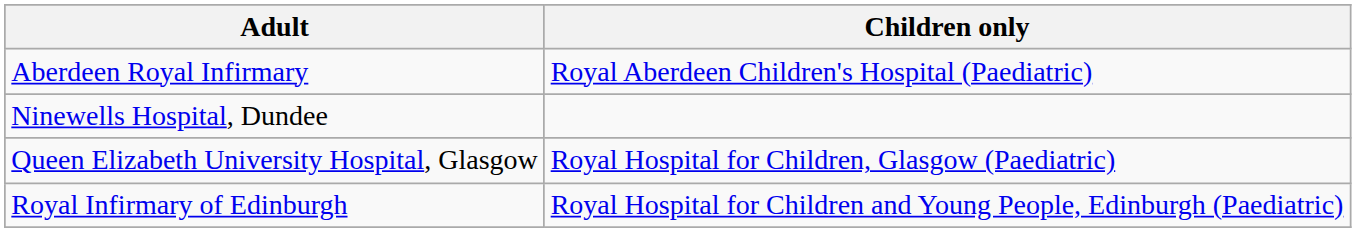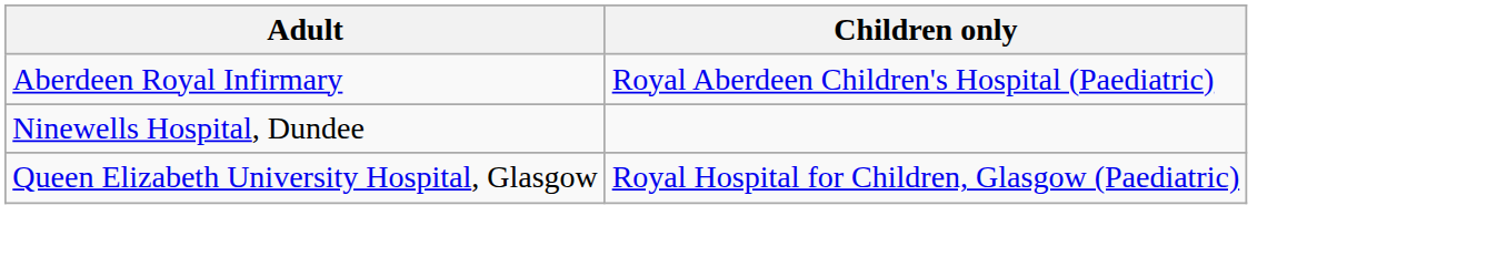 <table class="wikitable">
 <tr>
 <th>Adult</th>
 <th>Children only</th>
 </tr>
 <tr>
 <td><a href='#'>Aberdeen Royal Infirmary</a></td>
 <td><a href='#'>Royal Aberdeen Children's Hospital (Paediatric)</a></td>
 </tr>
 <tr>
 <td><a href='#'>Ninewells Hospital</a>, Dundee</td>
 </tr>
 <tr>
 <td><a href='#'>Queen Elizabeth University Hospital</a>, Glasgow</td>
 <td><a href='#'>Royal Hospital for Children, Glasgow (Paediatric)</a></td>
 </tr>
-<tr>
-<td><a href='#'>Royal Infirmary of Edinburgh</a></td>
-<td><a href='#'>Royal Hospital for Children and Young People, Edinburgh (Paediatric)</a></td>
-</tr>
 </table>
